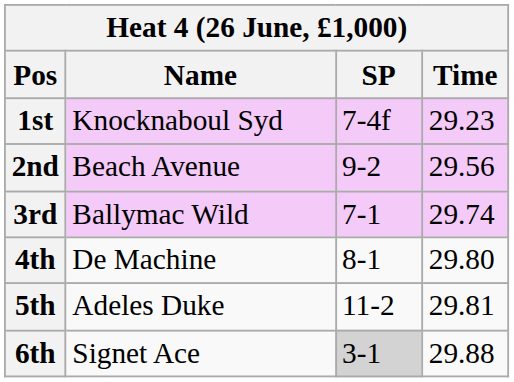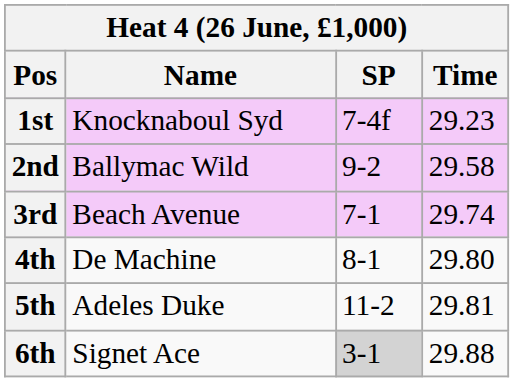 <table class="wikitable">
 <tr>
 <th colspan="6">Heat 4 (26 June, £1,000)</th>
 </tr>
 <tr>
 <th width=20>Pos</th>
 <th width=140>Name</th>
 <th width=40>SP</th>
 <th width=40>Time</th>
 </tr>
 <tr style="background: #f4caf9;">
 <th>1st</th>
 <td>Knocknaboul Syd</td>
 <td>7-4f</td>
 <td>29.23</td>
 </tr>
 <tr style="background: #f4caf9;">
 <th>2nd</th>
-<td>Beach Avenue</td>
+<td>Ballymac Wild</td>
 <td>9-2</td>
-<td>29.56</td>
+<td>29.58</td>
 </tr>
 <tr style="background: #f4caf9;">
 <th>3rd</th>
-<td>Ballymac Wild</td>
+<td>Beach Avenue</td>
 <td>7-1</td>
 <td>29.74</td>
 </tr>
 <tr>
 <th>4th</th>
 <td>De Machine</td>
 <td>8-1</td>
 <td>29.80</td>
 </tr>
 <tr>
 <th>5th</th>
 <td>Adeles Duke</td>
 <td>11-2</td>
 <td>29.81</td>
 </tr>
 <tr>
 <th>6th</th>
 <td>Signet Ace</td>
 <td style="background: lightgrey;">3-1</td>
 <td>29.88</td>
 </tr>
 </table>
